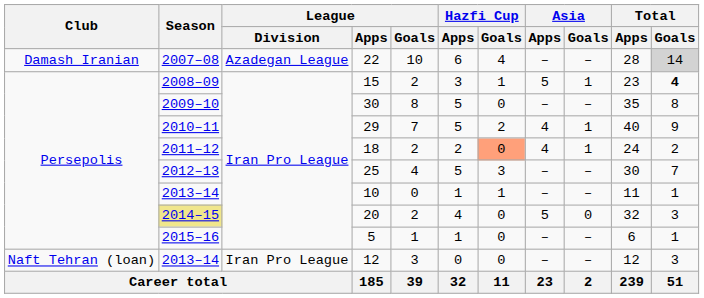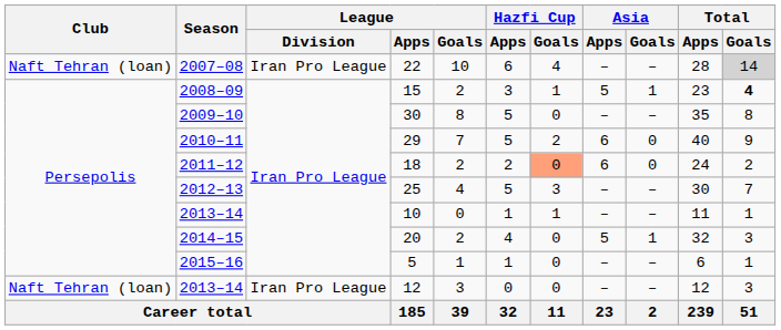 <table class="wikitable" style="text-align:center">
 <tr>
 <th rowspan="2">Club</th>
 <th rowspan="2">Season</th>
 <th colspan="3">League</th>
 <th colspan="2"><a href='#'>Hazfi Cup</a></th>
 <th colspan="2"><a href='#'>Asia</a></th>
 <th colspan="2">Total</th>
 </tr>
 <tr>
 <th>Division</th>
 <th>Apps</th>
 <th>Goals</th>
 <th>Apps</th>
 <th>Goals</th>
 <th>Apps</th>
 <th>Goals</th>
 <th>Apps</th>
 <th>Goals</th>
 </tr>
 <tr>
-<td><a href='#'>Damash Iranian</a></td>
+<td><a href='#'>Naft Tehran</a> (loan)</td>
 <td><a href='#'>2007–08</a></td>
-<td><a href='#'>Azadegan League</a></td>
+<td>Iran Pro League</td>
 <td>22</td>
 <td>10</td>
 <td>6</td>
 <td>4</td>
 <td>–</td>
 <td>–</td>
 <td>28</td>
 <td style="background: lightgrey;">14</td>
 </tr>
 <tr>
 <td rowspan="8"><a href='#'>Persepolis</a></td>
 <td><a href='#'>2008–09</a></td>
 <td rowspan="8"><a href='#'>Iran Pro League</a></td>
 <td>15</td>
 <td>2</td>
 <td>3</td>
 <td>1</td>
 <td>5</td>
 <td>1</td>
 <td>23</td>
 <td><strong>4</strong></td>
 </tr>
 <tr>
 <td><a href='#'>2009–10</a></td>
 <td>30</td>
 <td>8</td>
 <td>5</td>
 <td>0</td>
 <td>–</td>
 <td>–</td>
 <td>35</td>
 <td>8</td>
 </tr>
 <tr>
 <td><a href='#'>2010–11</a></td>
 <td>29</td>
 <td>7</td>
 <td>5</td>
 <td>2</td>
-<td>4</td>
-<td>1</td>
+<td>6</td>
+<td>0</td>
 <td>40</td>
 <td>9</td>
 </tr>
 <tr>
 <td><a href='#'>2011–12</a></td>
 <td>18</td>
 <td>2</td>
 <td>2</td>
 <td style="background: lightsalmon;">0</td>
-<td>4</td>
-<td>1</td>
+<td>6</td>
+<td>0</td>
 <td>24</td>
 <td>2</td>
 </tr>
 <tr>
 <td><a href='#'>2012–13</a></td>
 <td>25</td>
 <td>4</td>
 <td>5</td>
 <td>3</td>
 <td>–</td>
 <td>–</td>
 <td>30</td>
 <td>7</td>
 </tr>
 <tr>
 <td><a href='#'>2013–14</a></td>
 <td>10</td>
 <td>0</td>
 <td>1</td>
 <td>1</td>
 <td>–</td>
 <td>–</td>
 <td>11</td>
 <td>1</td>
 </tr>
 <tr>
-<td style="background: khaki;"><a href='#'>2014–15</a></td>
+<td><a href='#'>2014–15</a></td>
 <td>20</td>
 <td>2</td>
 <td>4</td>
 <td>0</td>
 <td>5</td>
-<td>0</td>
+<td>1</td>
 <td>32</td>
 <td>3</td>
 </tr>
 <tr>
 <td><a href='#'>2015–16</a></td>
 <td>5</td>
 <td>1</td>
 <td>1</td>
 <td>0</td>
 <td>–</td>
 <td>–</td>
 <td>6</td>
 <td>1</td>
 </tr>
 <tr>
 <td><a href='#'>Naft Tehran</a> (loan)</td>
 <td><a href='#'>2013–14</a></td>
 <td>Iran Pro League</td>
 <td>12</td>
 <td>3</td>
 <td>0</td>
 <td>0</td>
 <td>–</td>
 <td>–</td>
 <td>12</td>
 <td>3</td>
 </tr>
 <tr>
 <th colspan="3">Career total</th>
 <th>185</th>
 <th>39</th>
 <th>32</th>
 <th>11</th>
 <th>23</th>
 <th>2</th>
 <th>239</th>
 <th>51</th>
 </tr>
 </table>
